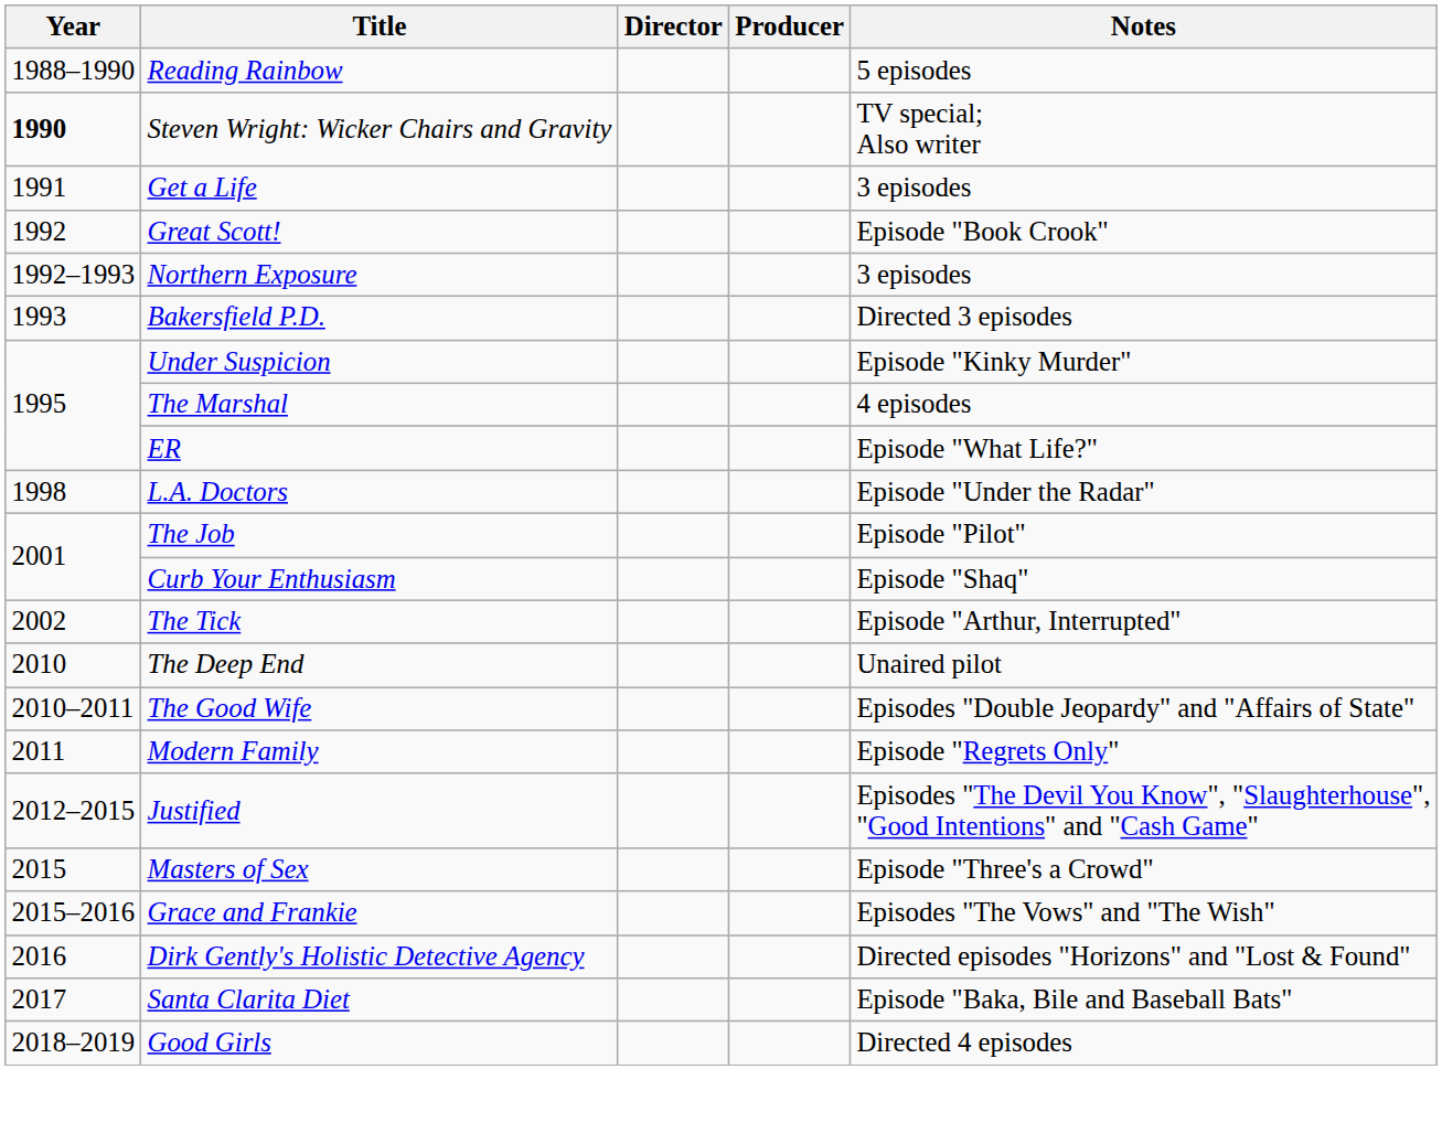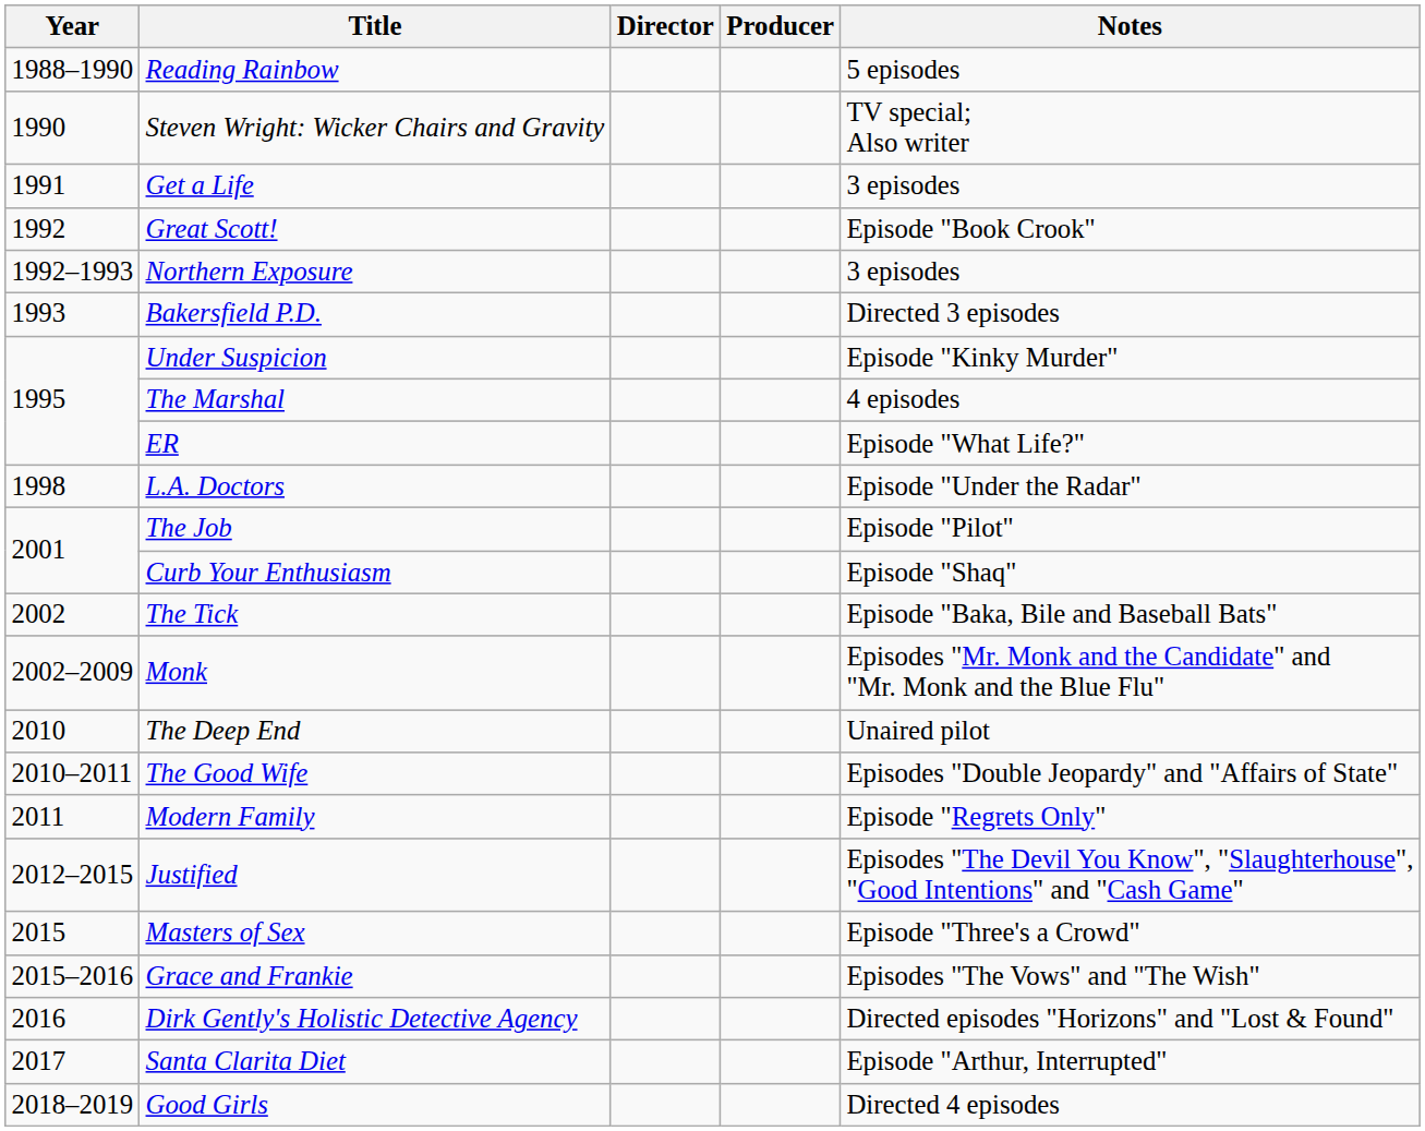 <table class="wikitable">
 <tr>
 <th>Year</th>
 <th>Title</th>
 <th>Director</th>
 <th>Producer</th>
 <th>Notes</th>
 </tr>
 <tr>
 <td>1988–1990</td>
 <td><em><a href='#'>Reading Rainbow</a></em></td>
 <td></td>
 <td></td>
 <td>5 episodes</td>
 </tr>
 <tr>
-<td><strong>1990</strong></td>
+<td>1990</td>
 <td><em>Steven Wright: Wicker Chairs and Gravity</em></td>
 <td></td>
 <td></td>
 <td>TV special;<br>Also writer</td>
 </tr>
 <tr>
 <td>1991</td>
 <td><em><a href='#'>Get a Life</a></em></td>
 <td></td>
 <td></td>
 <td>3 episodes</td>
 </tr>
 <tr>
 <td>1992</td>
 <td><em><a href='#'>Great Scott!</a></em></td>
 <td></td>
 <td></td>
 <td>Episode "Book Crook"</td>
 </tr>
 <tr>
 <td>1992–1993</td>
 <td><em><a href='#'>Northern Exposure</a></em></td>
 <td></td>
 <td></td>
 <td>3 episodes</td>
 </tr>
 <tr>
 <td>1993</td>
 <td><em><a href='#'>Bakersfield P.D.</a></em></td>
 <td></td>
 <td></td>
 <td>Directed 3 episodes</td>
 </tr>
 <tr>
 <td rowspan=3>1995</td>
 <td><em><a href='#'>Under Suspicion</a></em></td>
 <td></td>
 <td></td>
 <td>Episode "Kinky Murder"</td>
 </tr>
 <tr>
 <td><em><a href='#'>The Marshal</a></em></td>
 <td></td>
 <td></td>
 <td>4 episodes</td>
 </tr>
 <tr>
 <td><em><a href='#'>ER</a></em></td>
 <td></td>
 <td></td>
 <td>Episode "What Life?"</td>
 </tr>
 <tr>
 <td>1998</td>
 <td><em><a href='#'>L.A. Doctors</a></em></td>
 <td></td>
 <td></td>
 <td>Episode "Under the Radar"</td>
 </tr>
 <tr>
 <td rowspan=2>2001</td>
 <td><em><a href='#'>The Job</a></em></td>
 <td></td>
 <td></td>
 <td>Episode "Pilot"</td>
 </tr>
 <tr>
 <td><em><a href='#'>Curb Your Enthusiasm</a></em></td>
 <td></td>
 <td></td>
 <td>Episode "Shaq"</td>
 </tr>
 <tr>
 <td>2002</td>
 <td><em><a href='#'>The Tick</a></em></td>
 <td></td>
 <td></td>
-<td>Episode "Arthur, Interrupted"</td>
+<td>Episode "Baka, Bile and Baseball Bats"</td>
+</tr>
+<tr>
+<td>2002–2009</td>
+<td><em><a href='#'>Monk</a></em></td>
+<td></td>
+<td></td>
+<td>Episodes "<a href='#'>Mr. Monk and the Candidate</a>" and<br>"Mr. Monk and the Blue Flu"</td>
 </tr>
 <tr>
 <td>2010</td>
 <td><em>The Deep End</em></td>
 <td></td>
 <td></td>
 <td>Unaired pilot</td>
 </tr>
 <tr>
 <td>2010–2011</td>
 <td><em><a href='#'>The Good Wife</a></em></td>
 <td></td>
 <td></td>
 <td>Episodes "Double Jeopardy" and "Affairs of State"</td>
 </tr>
 <tr>
 <td>2011</td>
 <td><em><a href='#'>Modern Family</a></em></td>
 <td></td>
 <td></td>
 <td>Episode "<a href='#'>Regrets Only</a>"</td>
 </tr>
 <tr>
 <td>2012–2015</td>
 <td><em><a href='#'>Justified</a></em></td>
 <td></td>
 <td></td>
 <td>Episodes "<a href='#'>The Devil You Know</a>", "<a href='#'>Slaughterhouse</a>",<br> "<a href='#'>Good Intentions</a>" and "<a href='#'>Cash Game</a>"</td>
 </tr>
 <tr>
 <td>2015</td>
 <td><em><a href='#'>Masters of Sex</a></em></td>
 <td></td>
 <td></td>
 <td>Episode "Three's a Crowd"</td>
 </tr>
 <tr>
 <td>2015–2016</td>
 <td><em><a href='#'>Grace and Frankie</a></em></td>
 <td></td>
 <td></td>
 <td>Episodes "The Vows" and "The Wish"</td>
 </tr>
 <tr>
 <td>2016</td>
 <td><em><a href='#'>Dirk Gently's Holistic Detective Agency</a></em></td>
 <td></td>
 <td></td>
 <td>Directed episodes "Horizons" and "Lost & Found"</td>
 </tr>
 <tr>
 <td>2017</td>
 <td><em><a href='#'>Santa Clarita Diet</a></em></td>
 <td></td>
 <td></td>
-<td>Episode "Baka, Bile and Baseball Bats"</td>
+<td>Episode "Arthur, Interrupted"</td>
 </tr>
 <tr>
 <td>2018–2019</td>
 <td><em><a href='#'>Good Girls</a></em></td>
 <td></td>
 <td></td>
 <td>Directed 4 episodes</td>
 </tr>
 </table>
